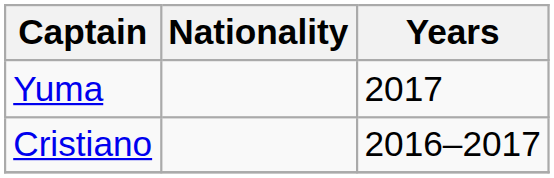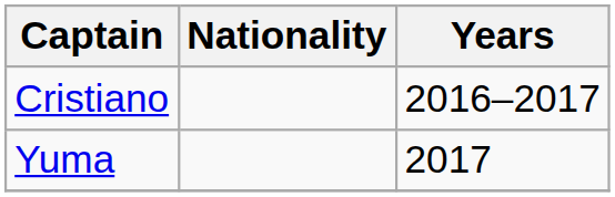 <table class="wikitable" style="text-align: center;">
 <tr>
 <th>Captain</th>
 <th>Nationality</th>
 <th>Years</th>
 </tr>
 <tr>
+<td align=left><a href='#'>Cristiano</a></td>
+<td align=left></td>
+<td align=left>2016–2017</td>
+</tr>
+<tr>
 <td align=left><a href='#'>Yuma</a></td>
 <td align=left></td>
 <td align=left>2017</td>
 </tr>
 <tr>
-<td align=left><a href='#'>Cristiano</a></td>
-<td align=left></td>
-<td align=left>2016–2017</td>
-</tr>
-<tr>
 </tr>
 </table>
